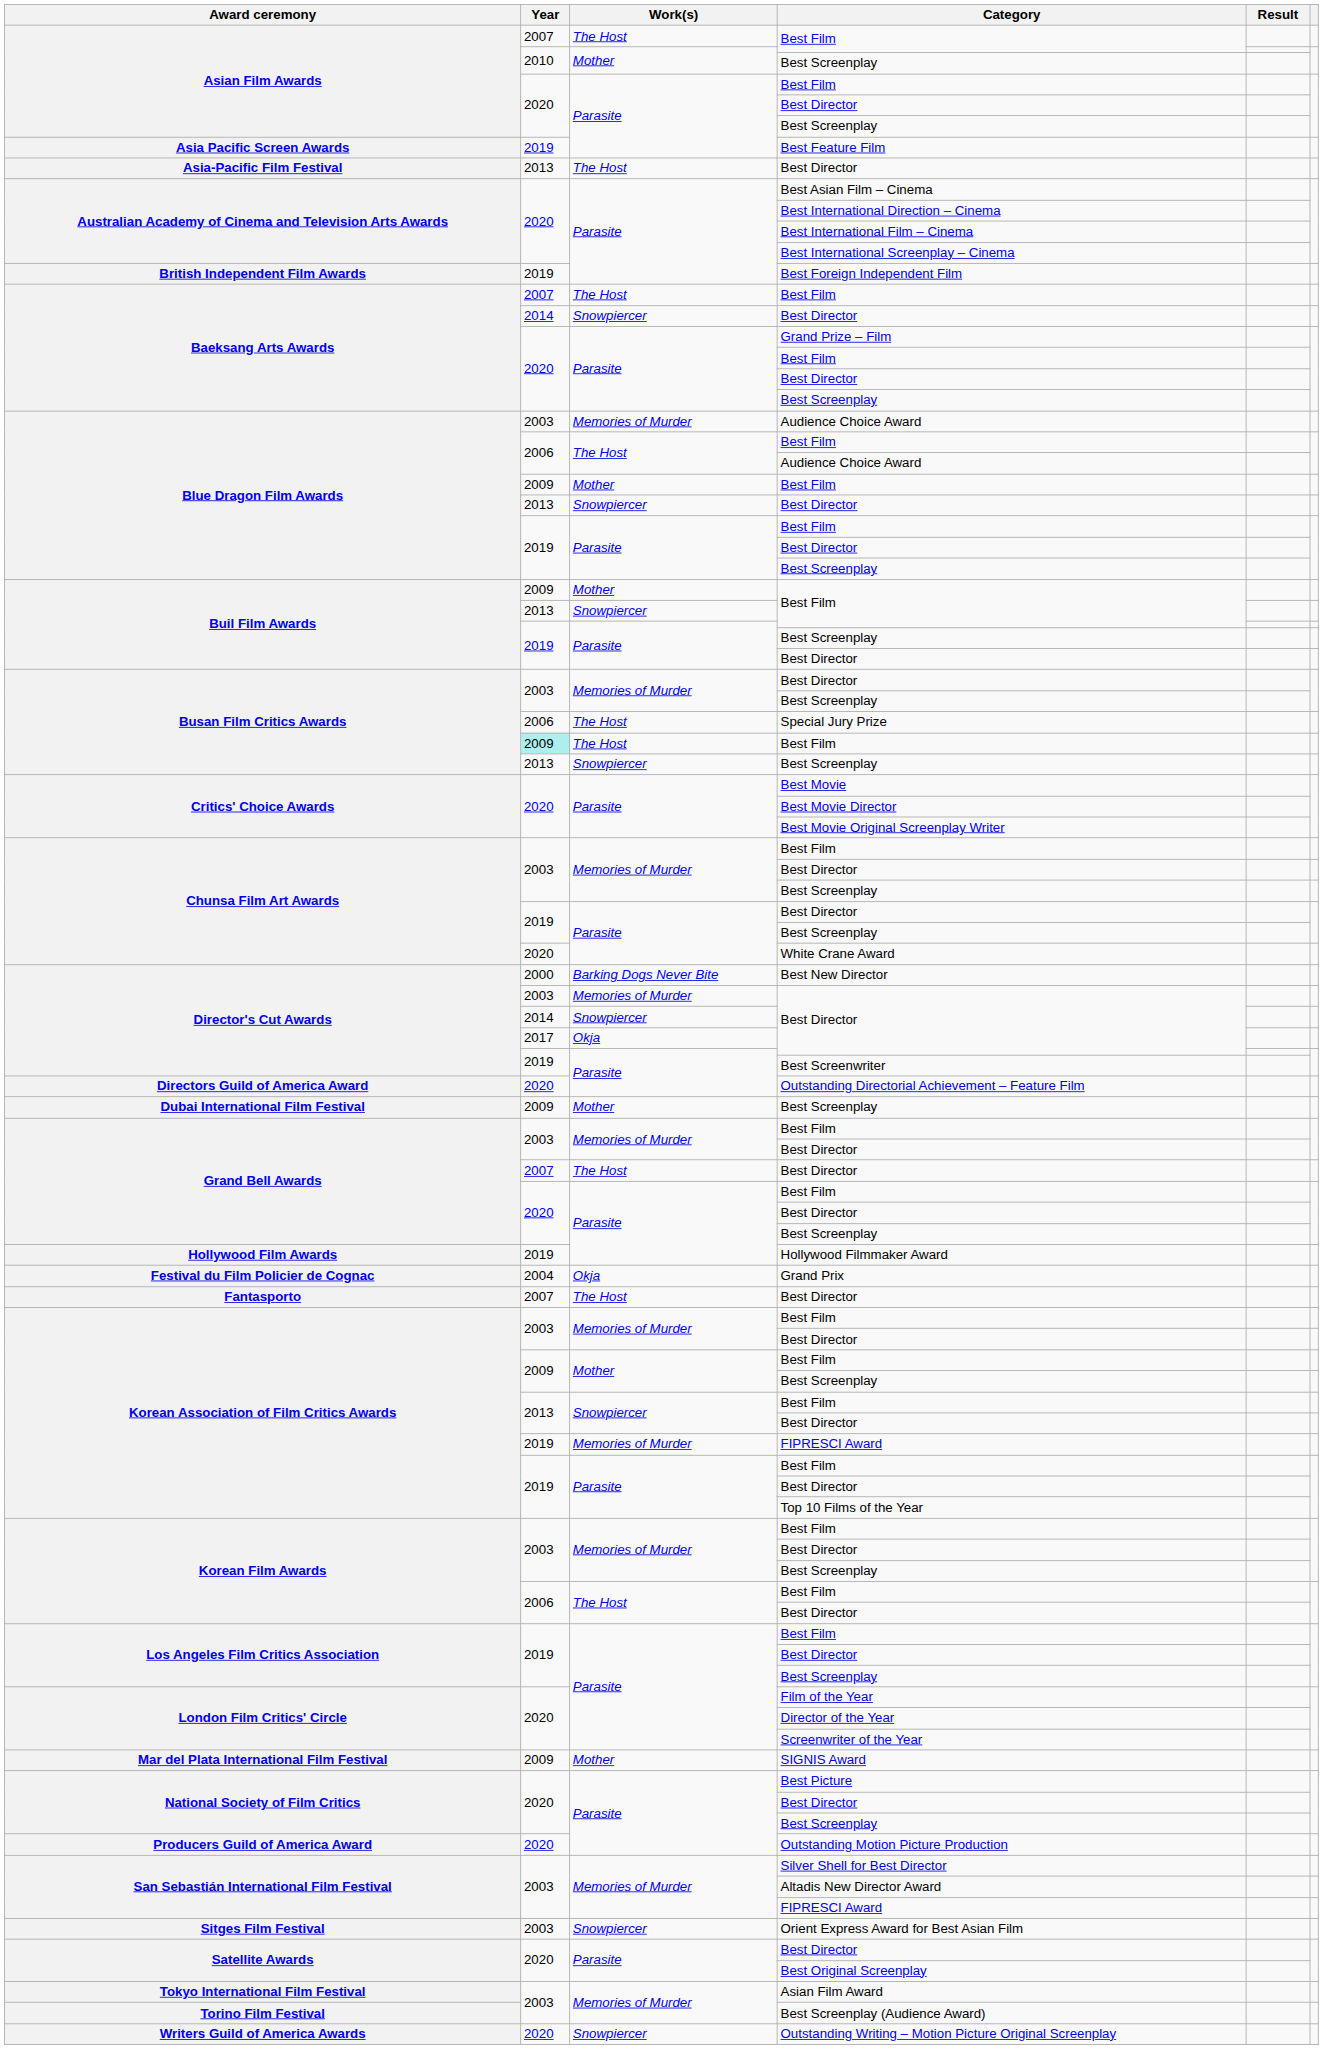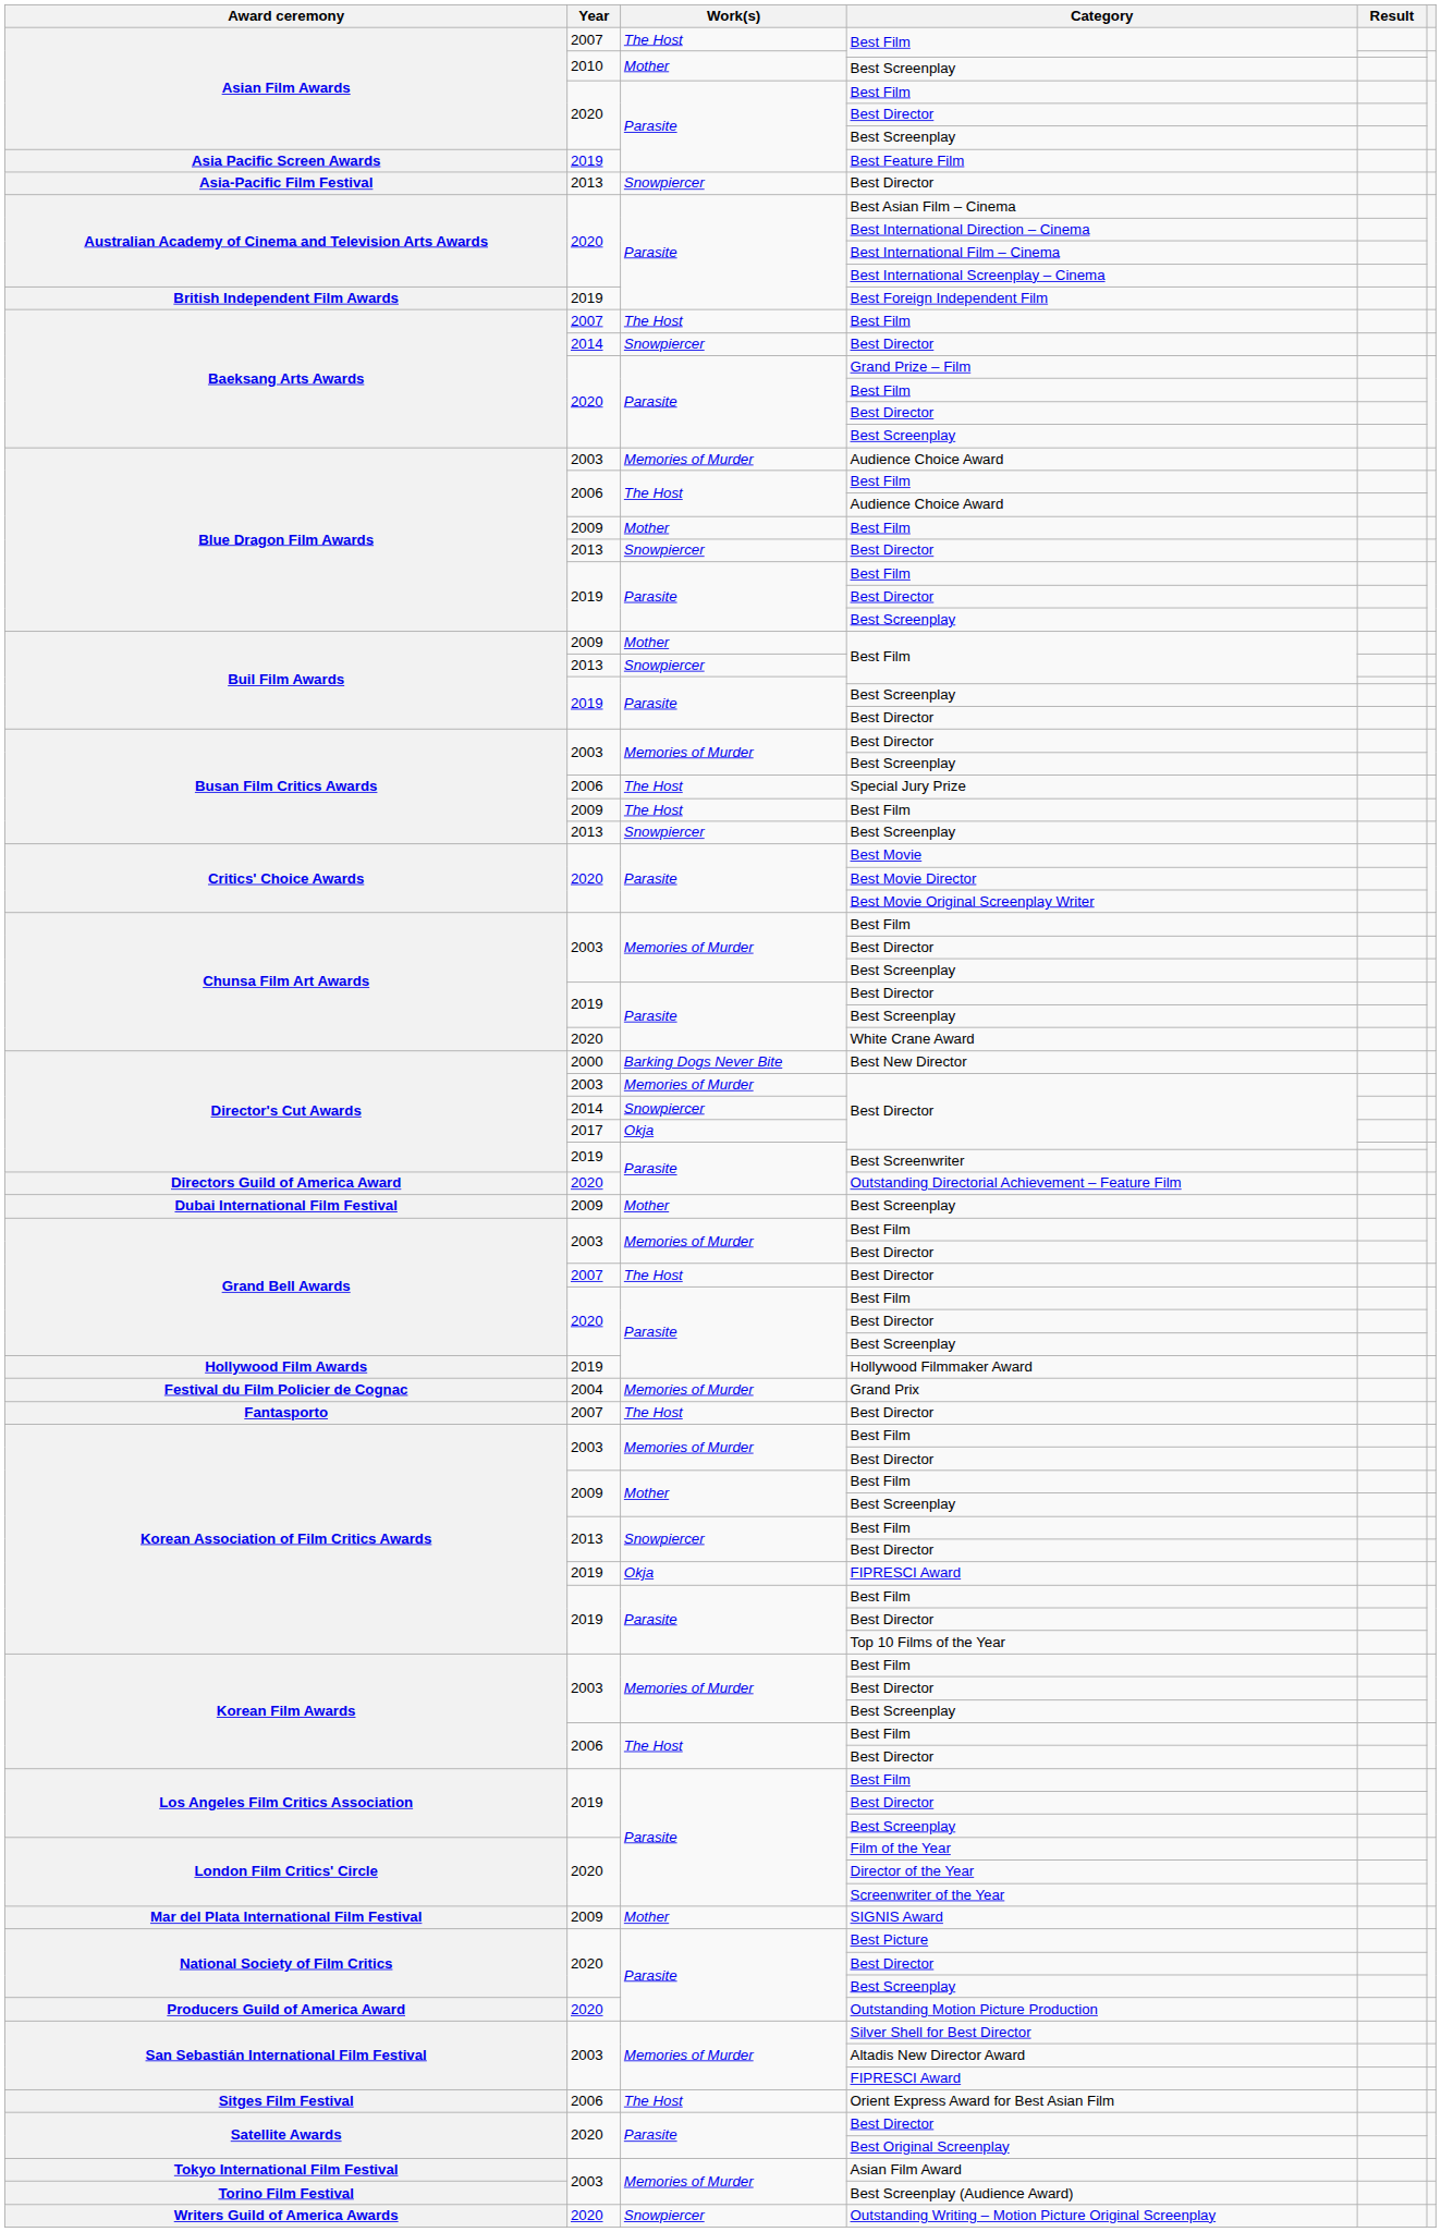 <table class="wikitable sortable plainrowheaders" style="width: 100%;">
 <tr>
 <th scope="col">Award ceremony</th>
 <th scope="col">Year</th>
 <th scope="col">Work(s)</th>
 <th scope="col">Category</th>
 <th scope="col">Result</th>
 <th scope="col" class="unsortable"></th>
 </tr>
 <tr>
 <th rowspan="6" scope="row"><a href='#'>Asian Film Awards</a></th>
 <td>2007</td>
 <td><em><a href='#'>The Host</a></em></td>
 <td rowspan="2"><a href='#'>Best Film</a></td>
 <td></td>
 </tr>
 <tr>
 <td rowspan="2">2010</td>
 <td rowspan="2"><em><a href='#'>Mother</a></em></td>
 <td></td>
 <td rowspan="2" style="text-align:center;"></td>
 </tr>
 <tr>
 <td>Best Screenplay</td>
 <td></td>
 </tr>
 <tr>
 <td rowspan="3">2020</td>
 <td rowspan="4"><em><a href='#'>Parasite</a></em></td>
 <td><a href='#'>Best Film</a></td>
 <td></td>
 <td rowspan="3" style="text-align:center;"></td>
 </tr>
 <tr>
 <td><a href='#'>Best Director</a></td>
 <td></td>
 </tr>
 <tr>
 <td>Best Screenplay</td>
 <td></td>
 </tr>
 <tr>
 <th scope="row"><a href='#'>Asia Pacific Screen Awards</a></th>
 <td><a href='#'>2019</a></td>
 <td><a href='#'>Best Feature Film</a></td>
 <td></td>
 <td style="text-align:center;"></td>
 </tr>
 <tr>
 <th scope="row"><a href='#'>Asia-Pacific Film Festival</a></th>
 <td>2013</td>
-<td><em><a href='#'>The Host</a></em></td>
+<td><em><a href='#'>Snowpiercer</a></em></td>
 <td>Best Director</td>
 <td></td>
 <td></td>
 </tr>
 <tr>
 <th rowspan="4" scope="row"><a href='#'>Australian Academy of Cinema and Television Arts Awards</a></th>
 <td rowspan="4"><a href='#'>2020</a></td>
 <td rowspan="5"><em><a href='#'>Parasite</a></em></td>
 <td>Best Asian Film – Cinema</td>
 <td></td>
 <td rowspan="4" style="text-align:center;"></td>
 </tr>
 <tr>
 <td><a href='#'>Best International Direction – Cinema</a></td>
 <td></td>
 </tr>
 <tr>
 <td><a href='#'>Best International Film – Cinema</a></td>
 <td></td>
 </tr>
 <tr>
 <td><a href='#'>Best International Screenplay – Cinema</a></td>
 <td></td>
 </tr>
 <tr>
 <th scope="row"><a href='#'>British Independent Film Awards</a></th>
 <td>2019</td>
 <td><a href='#'>Best Foreign Independent Film</a></td>
 <td></td>
 <td style="text-align:center;"></td>
 </tr>
 <tr>
 <th rowspan="6" scope="row"><a href='#'>Baeksang Arts Awards</a></th>
 <td><a href='#'>2007</a></td>
 <td><em><a href='#'>The Host</a></em></td>
 <td><a href='#'>Best Film</a></td>
 <td></td>
 <td style="text-align:center;"></td>
 </tr>
 <tr>
 <td><a href='#'>2014</a></td>
 <td><em><a href='#'>Snowpiercer</a></em></td>
 <td><a href='#'>Best Director</a></td>
 <td></td>
 <td style="text-align:center;"></td>
 </tr>
 <tr>
 <td rowspan="4"><a href='#'>2020</a></td>
 <td rowspan="4"><em><a href='#'>Parasite</a></em></td>
 <td><a href='#'>Grand Prize – Film</a></td>
 <td></td>
 <td rowspan="4" style="text-align:center;"></td>
 </tr>
 <tr>
 <td><a href='#'>Best Film</a></td>
 <td></td>
 </tr>
 <tr>
 <td><a href='#'>Best Director</a></td>
 <td></td>
 </tr>
 <tr>
 <td><a href='#'>Best Screenplay</a></td>
 <td></td>
 </tr>
 <tr>
 <th rowspan="8" scope="row"><a href='#'>Blue Dragon Film Awards</a></th>
 <td>2003</td>
 <td><em><a href='#'>Memories of Murder</a></em></td>
 <td>Audience Choice Award</td>
 <td></td>
 <td style="text-align:center;"></td>
 </tr>
 <tr>
 <td rowspan="2">2006</td>
 <td rowspan="2"><em><a href='#'>The Host</a></em></td>
 <td><a href='#'>Best Film</a></td>
 <td></td>
 <td rowspan="2" style="text-align:center;"></td>
 </tr>
 <tr>
 <td>Audience Choice Award</td>
 <td></td>
 </tr>
 <tr>
 <td>2009</td>
 <td><em><a href='#'>Mother</a></em></td>
 <td><a href='#'>Best Film</a></td>
 <td></td>
 <td style="text-align:center;"></td>
 </tr>
 <tr>
 <td>2013</td>
 <td><em><a href='#'>Snowpiercer</a></em></td>
 <td><a href='#'>Best Director</a></td>
 <td></td>
 <td style="text-align:center;"></td>
 </tr>
 <tr>
 <td rowspan="3">2019</td>
 <td rowspan="3"><em><a href='#'>Parasite</a></em></td>
 <td><a href='#'>Best Film</a></td>
 <td></td>
 <td rowspan="3" style="text-align:center;"></td>
 </tr>
 <tr>
 <td><a href='#'>Best Director</a></td>
 <td></td>
 </tr>
 <tr>
 <td><a href='#'>Best Screenplay</a></td>
 <td></td>
 </tr>
 <tr>
 <th rowspan="5" scope="row"><a href='#'>Buil Film Awards</a></th>
 <td>2009</td>
 <td><em><a href='#'>Mother</a></em></td>
 <td rowspan="3">Best Film</td>
 <td></td>
 <td></td>
 </tr>
 <tr>
 <td>2013</td>
 <td><em><a href='#'>Snowpiercer</a></em></td>
 <td></td>
 <td></td>
 </tr>
 <tr>
 <td rowspan="3"><a href='#'>2019</a></td>
 <td rowspan="3"><em><a href='#'>Parasite</a></em></td>
 <td></td>
 <td></td>
 </tr>
 <tr>
 <td>Best Screenplay</td>
 <td></td>
 <td></td>
 </tr>
 <tr>
 <td>Best Director</td>
 <td></td>
 <td style="text-align:center;"></td>
 </tr>
 <tr>
 <th rowspan="5" scope="row"><a href='#'>Busan Film Critics Awards</a></th>
 <td rowspan="2">2003</td>
 <td rowspan="2"><em><a href='#'>Memories of Murder</a></em></td>
 <td>Best Director</td>
 <td></td>
 <td rowspan="2" style="text-align:center;"></td>
 </tr>
 <tr>
 <td>Best Screenplay</td>
 <td></td>
 </tr>
 <tr>
 <td>2006</td>
 <td><em><a href='#'>The Host</a></em></td>
 <td>Special Jury Prize</td>
 <td></td>
 <td></td>
 </tr>
 <tr>
-<td style="background: paleturquoise;">2009</td>
+<td>2009</td>
 <td><em><a href='#'>The Host</a></em></td>
 <td>Best Film</td>
 <td></td>
 <td style="text-align:center;"></td>
 </tr>
 <tr>
 <td>2013</td>
 <td><em><a href='#'>Snowpiercer</a></em></td>
 <td>Best Screenplay</td>
 <td></td>
 <td style="text-align:center;"></td>
 </tr>
 <tr>
 <th rowspan="3" scope="row"><a href='#'>Critics' Choice Awards</a></th>
 <td rowspan="3"><a href='#'>2020</a></td>
 <td rowspan="3"><em><a href='#'>Parasite</a></em></td>
 <td><a href='#'>Best Movie</a></td>
 <td></td>
 <td rowspan="3" style="text-align:center;"></td>
 </tr>
 <tr>
 <td><a href='#'>Best Movie Director</a></td>
 <td></td>
 </tr>
 <tr>
 <td><a href='#'>Best Movie Original Screenplay Writer</a></td>
 <td></td>
 </tr>
 <tr>
 <th rowspan="6" scope="row"><a href='#'>Chunsa Film Art Awards</a></th>
 <td rowspan="3">2003</td>
 <td rowspan="3"><em><a href='#'>Memories of Murder</a></em></td>
 <td>Best Film</td>
 <td></td>
 <td></td>
 </tr>
 <tr>
 <td>Best Director</td>
 <td></td>
 <td></td>
 </tr>
 <tr>
 <td>Best Screenplay</td>
 <td></td>
 <td></td>
 </tr>
 <tr>
 <td rowspan="2">2019</td>
 <td rowspan="3"><em><a href='#'>Parasite</a></em></td>
 <td>Best Director</td>
 <td></td>
 <td rowspan="2" style="text-align:center;"></td>
 </tr>
 <tr>
 <td>Best Screenplay</td>
 <td></td>
 </tr>
 <tr>
 <td>2020</td>
 <td>White Crane Award</td>
 <td></td>
 <td style="text-align:center;"></td>
 </tr>
 <tr>
 <th rowspan="6" scope="row"><a href='#'>Director's Cut Awards</a></th>
 <td>2000</td>
 <td><em><a href='#'>Barking Dogs Never Bite</a></em></td>
 <td>Best New Director</td>
 <td></td>
 <td></td>
 </tr>
 <tr>
 <td>2003</td>
 <td><em><a href='#'>Memories of Murder</a></em></td>
 <td rowspan="4">Best Director</td>
 <td></td>
 <td></td>
 </tr>
 <tr>
 <td>2014</td>
 <td><em><a href='#'>Snowpiercer</a></em></td>
 <td></td>
 <td style="text-align:center;"></td>
 </tr>
 <tr>
 <td>2017</td>
 <td><em><a href='#'>Okja</a></em></td>
 <td></td>
 <td></td>
 </tr>
 <tr>
 <td rowspan="2">2019</td>
 <td rowspan="3"><em><a href='#'>Parasite</a></em></td>
 <td></td>
 <td rowspan="2" style="text-align:center;"></td>
 </tr>
 <tr>
 <td>Best Screenwriter</td>
 <td></td>
 </tr>
 <tr>
 <th scope="row"><a href='#'>Directors Guild of America Award</a></th>
 <td><a href='#'>2020</a></td>
 <td><a href='#'>Outstanding Directorial Achievement – Feature Film</a></td>
 <td></td>
 <td style="text-align:center;"></td>
 </tr>
 <tr>
 <th scope="row"><a href='#'>Dubai International Film Festival</a></th>
 <td>2009</td>
 <td><em><a href='#'>Mother</a></em></td>
 <td>Best Screenplay</td>
 <td></td>
 <td></td>
 </tr>
 <tr>
 <th rowspan="6" scope="row"><a href='#'>Grand Bell Awards</a></th>
 <td rowspan="2">2003</td>
 <td rowspan="2"><em><a href='#'>Memories of Murder</a></em></td>
 <td>Best Film</td>
 <td></td>
 <td rowspan="2" style="text-align:center;"></td>
 </tr>
 <tr>
 <td>Best Director</td>
 <td></td>
 </tr>
 <tr>
 <td><a href='#'>2007</a></td>
 <td><em><a href='#'>The Host</a></em></td>
 <td>Best Director</td>
 <td></td>
 <td style="text-align:center;"></td>
 </tr>
 <tr>
 <td rowspan="3"><a href='#'>2020</a></td>
 <td rowspan="4"><em><a href='#'>Parasite</a></em></td>
 <td>Best Film</td>
 <td></td>
 <td rowspan="3" style="text-align:center;"></td>
 </tr>
 <tr>
 <td>Best Director</td>
 <td></td>
 </tr>
 <tr>
 <td>Best Screenplay</td>
 <td></td>
 </tr>
 <tr>
 <th scope="row"><a href='#'>Hollywood Film Awards</a></th>
 <td>2019</td>
 <td>Hollywood Filmmaker Award</td>
 <td></td>
 <td style="text-align:center;"></td>
 </tr>
 <tr>
 <th scope="row"><a href='#'>Festival du Film Policier de Cognac</a></th>
 <td>2004</td>
-<td><em><a href='#'>Okja</a></em></td>
+<td><em><a href='#'>Memories of Murder</a></em></td>
 <td>Grand Prix</td>
 <td></td>
 <td></td>
 </tr>
 <tr>
 <th scope="row"><a href='#'>Fantasporto</a></th>
 <td>2007</td>
 <td><em><a href='#'>The Host</a></em></td>
 <td>Best Director</td>
 <td></td>
 <td></td>
 </tr>
 <tr>
 <th rowspan="10" scope="row"><a href='#'>Korean Association of Film Critics Awards</a></th>
 <td rowspan="2">2003</td>
 <td rowspan="2"><em><a href='#'>Memories of Murder</a></em></td>
 <td>Best Film</td>
 <td></td>
 <td></td>
 </tr>
 <tr>
 <td>Best Director</td>
 <td></td>
 <td></td>
 </tr>
 <tr>
 <td rowspan="2">2009</td>
 <td rowspan="2"><em><a href='#'>Mother</a></em></td>
 <td>Best Film</td>
 <td></td>
 <td></td>
 </tr>
 <tr>
 <td>Best Screenplay</td>
 <td></td>
 <td></td>
 </tr>
 <tr>
 <td rowspan="2">2013</td>
 <td rowspan="2"><em><a href='#'>Snowpiercer</a></em></td>
 <td>Best Film</td>
 <td></td>
 <td></td>
 </tr>
 <tr>
 <td>Best Director</td>
 <td></td>
 <td></td>
 </tr>
 <tr>
 <td>2019</td>
-<td><em><a href='#'>Memories of Murder</a></em></td>
+<td><em><a href='#'>Okja</a></em></td>
 <td><a href='#'>FIPRESCI Award</a></td>
 <td></td>
 <td></td>
 </tr>
 <tr>
 <td rowspan="3">2019</td>
 <td rowspan="3"><em><a href='#'>Parasite</a></em></td>
 <td>Best Film</td>
 <td></td>
 <td rowspan="3" style="text-align:center;"></td>
 </tr>
 <tr>
 <td>Best Director</td>
 <td></td>
 </tr>
 <tr>
 <td>Top 10 Films of the Year</td>
 <td></td>
 </tr>
 <tr>
 <th rowspan="5" scope="row"><a href='#'>Korean Film Awards</a></th>
 <td rowspan="3">2003</td>
 <td rowspan="3"><em><a href='#'>Memories of Murder</a></em></td>
 <td>Best Film</td>
 <td></td>
 <td rowspan="3" style="text-align:center;"></td>
 </tr>
 <tr>
 <td>Best Director</td>
 <td></td>
 </tr>
 <tr>
 <td>Best Screenplay</td>
 <td></td>
 </tr>
 <tr>
 <td rowspan="2">2006</td>
 <td rowspan="2"><em><a href='#'>The Host</a></em></td>
 <td>Best Film</td>
 <td></td>
 <td rowspan="2" style="text-align:center;"></td>
 </tr>
 <tr>
 <td>Best Director</td>
 <td></td>
 </tr>
 <tr>
 <th scope="row" rowspan="3"><a href='#'>Los Angeles Film Critics Association</a></th>
 <td rowspan=3>2019</td>
 <td rowspan="6"><em><a href='#'>Parasite</a></em></td>
 <td><a href='#'>Best Film</a></td>
 <td></td>
 <td rowspan="3" style="text-align:center;"></td>
 </tr>
 <tr>
 <td><a href='#'>Best Director</a></td>
 <td></td>
 </tr>
 <tr>
 <td><a href='#'>Best Screenplay</a></td>
 <td></td>
 </tr>
 <tr>
 <th scope="row" rowspan="3"><a href='#'>London Film Critics' Circle</a></th>
 <td rowspan="3">2020</td>
 <td><a href='#'>Film of the Year</a></td>
 <td></td>
 <td style="text-align:center;" rowspan="3"></td>
 </tr>
 <tr>
 <td><a href='#'>Director of the Year</a></td>
 <td></td>
 </tr>
 <tr>
 <td><a href='#'>Screenwriter of the Year</a></td>
 <td></td>
 </tr>
 <tr>
 <th scope="row"><a href='#'>Mar del Plata International Film Festival</a></th>
 <td>2009</td>
 <td><em><a href='#'>Mother</a></em></td>
 <td><a href='#'>SIGNIS Award</a></td>
 <td></td>
 <td></td>
 </tr>
 <tr>
 <th scope="row" rowspan="3"><a href='#'>National Society of Film Critics</a></th>
 <td rowspan="3">2020</td>
 <td rowspan="4"><em><a href='#'>Parasite</a></em></td>
 <td><a href='#'>Best Picture</a></td>
 <td></td>
 <td style="text-align:center;" rowspan="3"></td>
 </tr>
 <tr>
 <td><a href='#'>Best Director</a></td>
 <td></td>
 </tr>
 <tr>
 <td><a href='#'>Best Screenplay</a></td>
 <td></td>
 </tr>
 <tr>
 <th scope="row"><a href='#'>Producers Guild of America Award</a></th>
 <td><a href='#'>2020</a></td>
 <td><a href='#'>Outstanding Motion Picture Production</a></td>
 <td></td>
 <td style="text-align:center;"></td>
 </tr>
 <tr>
 <th rowspan="3" scope="row"><a href='#'>San Sebastián International Film Festival</a></th>
 <td rowspan="3">2003</td>
 <td rowspan="3"><em><a href='#'>Memories of Murder</a></em></td>
 <td><a href='#'>Silver Shell for Best Director</a></td>
 <td></td>
 <td></td>
 </tr>
 <tr>
 <td>Altadis New Director Award</td>
 <td></td>
 <td></td>
 </tr>
 <tr>
 <td><a href='#'>FIPRESCI Award</a></td>
 <td></td>
 <td></td>
 </tr>
 <tr>
 <th scope="row"><a href='#'>Sitges Film Festival</a></th>
-<td>2003</td>
-<td><em><a href='#'>Snowpiercer</a></em></td>
+<td>2006</td>
+<td><em><a href='#'>The Host</a></em></td>
 <td>Orient Express Award for Best Asian Film</td>
 <td></td>
 <td></td>
 </tr>
 <tr>
 <th rowspan="2" scope="row"><a href='#'>Satellite Awards</a></th>
 <td rowspan="2">2020</td>
 <td rowspan="2"><em><a href='#'>Parasite</a></em></td>
 <td><a href='#'>Best Director</a></td>
 <td></td>
 <td rowspan="2" style="text-align:center;"></td>
 </tr>
 <tr>
 <td><a href='#'>Best Original Screenplay</a></td>
 <td></td>
 </tr>
 <tr>
 <th scope="row"><a href='#'>Tokyo International Film Festival</a></th>
 <td rowspan="2">2003</td>
 <td rowspan="2"><em><a href='#'>Memories of Murder</a></em></td>
 <td>Asian Film Award</td>
 <td></td>
 <td></td>
 </tr>
 <tr>
 <th scope="row"><a href='#'>Torino Film Festival</a></th>
 <td>Best Screenplay (Audience Award)</td>
 <td></td>
 <td></td>
 </tr>
 <tr>
 <th scope="row"><a href='#'>Writers Guild of America Awards</a></th>
 <td><a href='#'>2020</a></td>
 <td><em><a href='#'>Snowpiercer</a></em></td>
 <td><a href='#'>Outstanding Writing – Motion Picture Original Screenplay</a></td>
 <td></td>
 <td style="text-align:center;"></td>
 </tr>
 </table>
